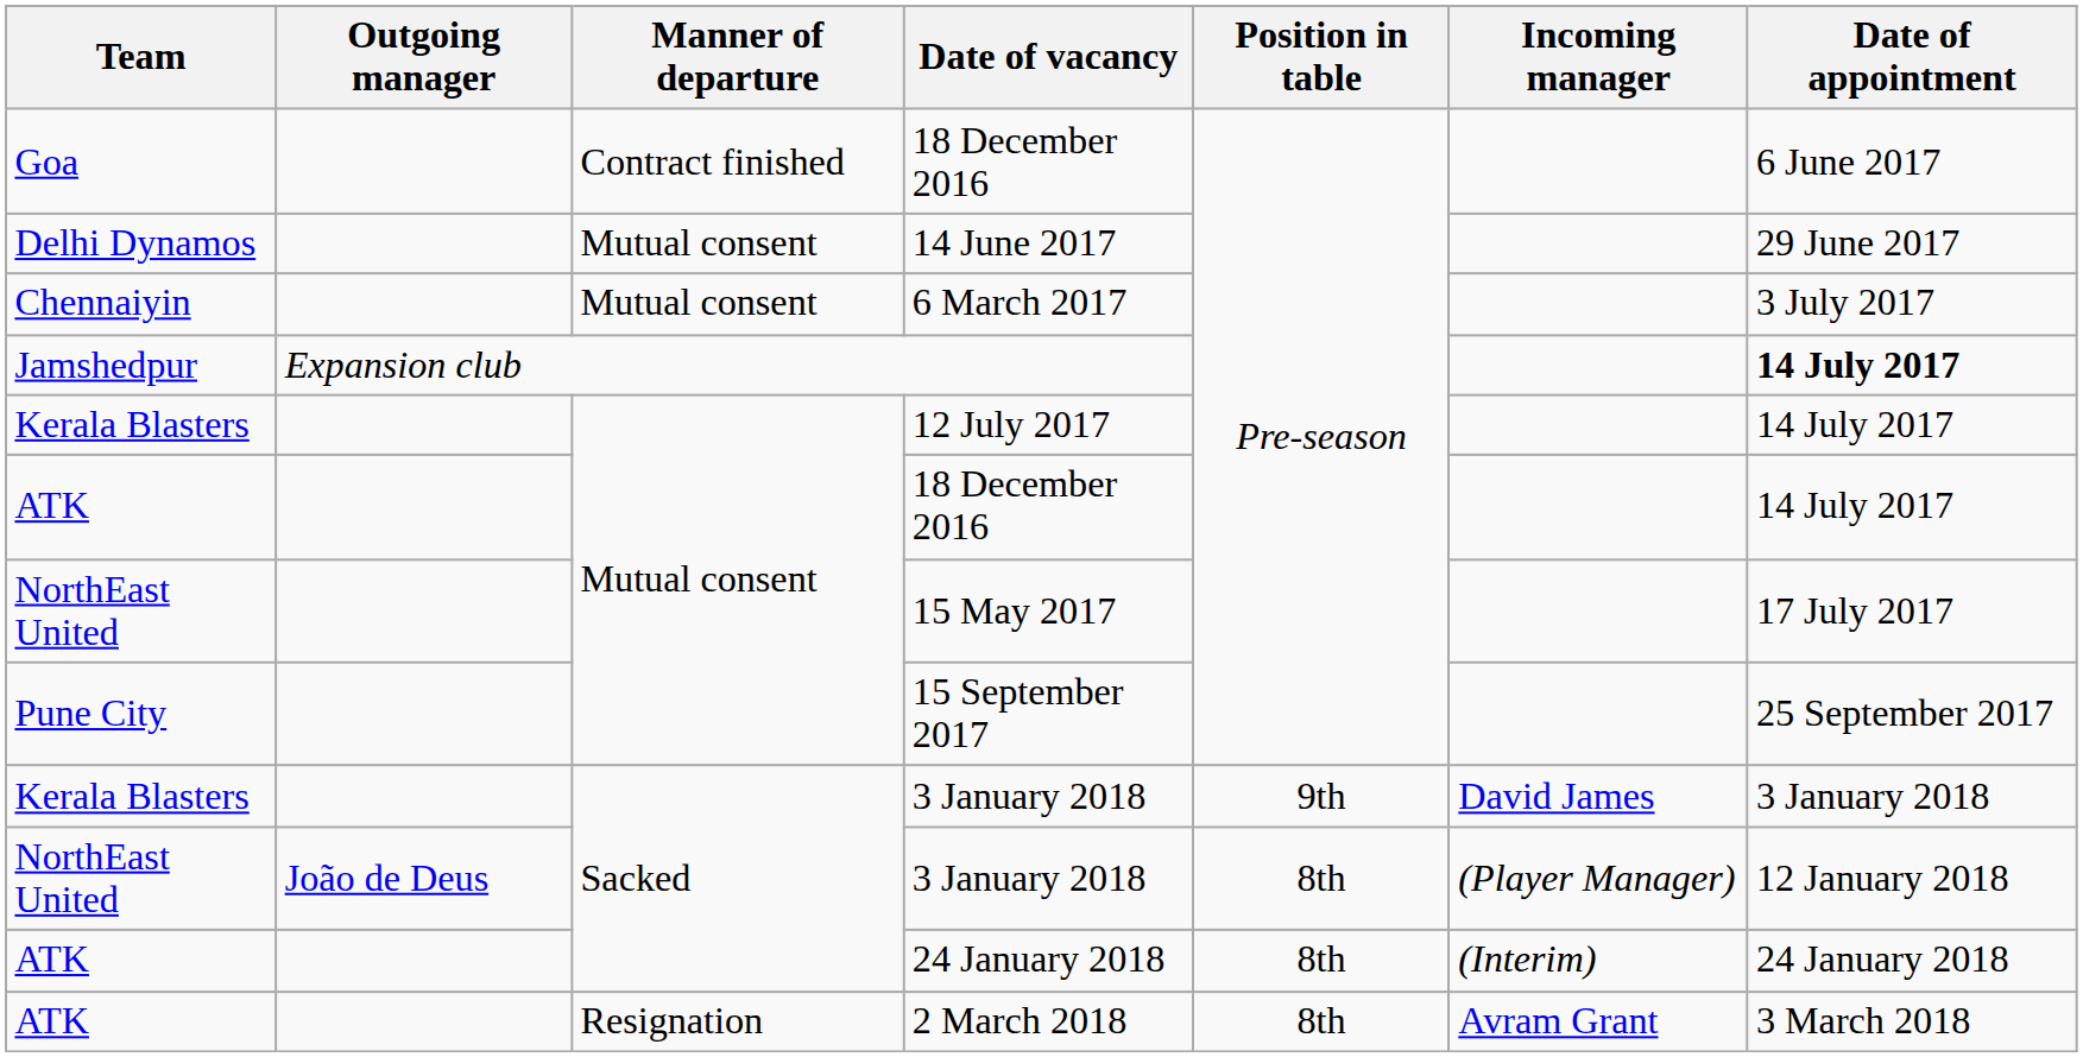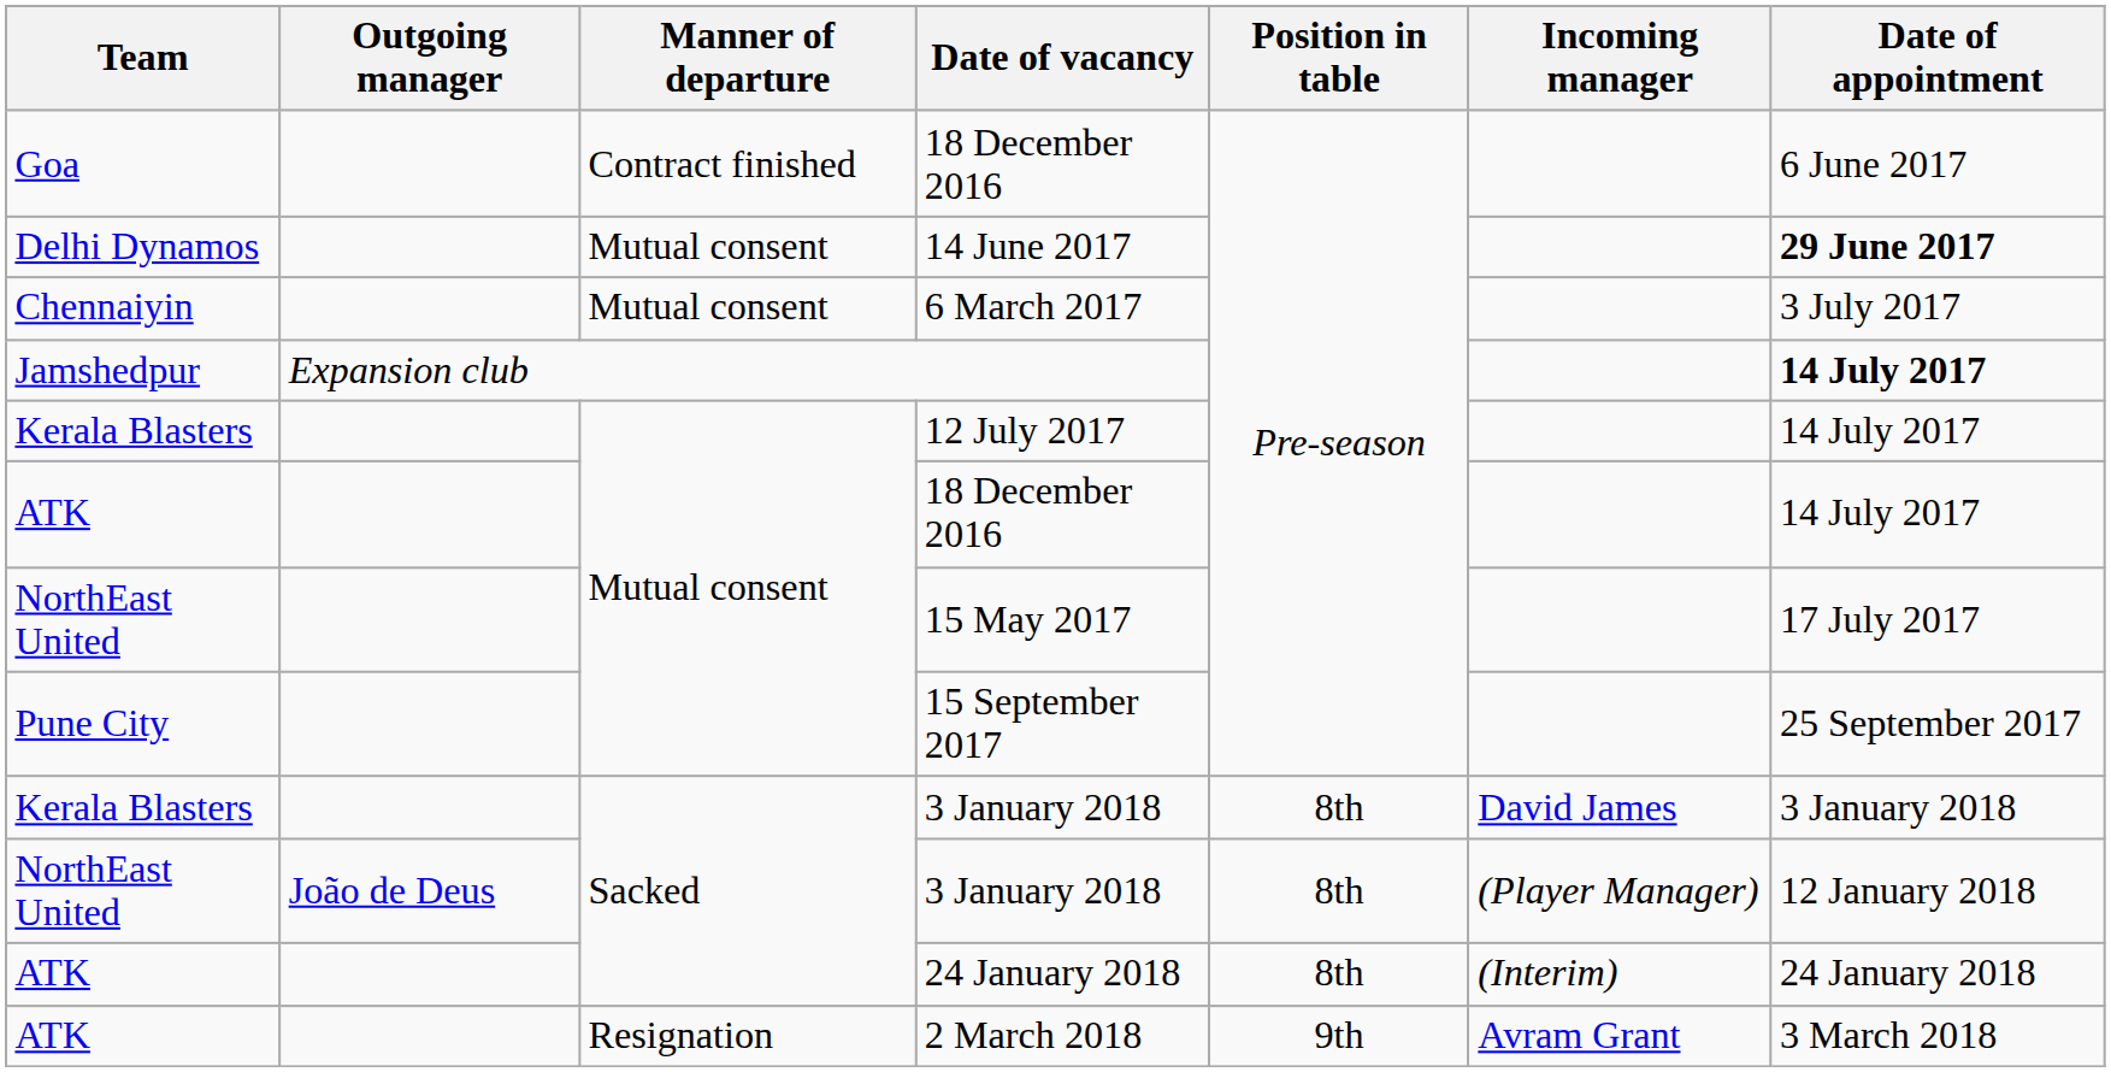 <table class="wikitable sortable">
 <tr>
 <th>Team</th>
 <th>Outgoing manager</th>
 <th>Manner of departure</th>
 <th>Date of vacancy</th>
 <th>Position in table</th>
 <th>Incoming manager</th>
 <th>Date of appointment</th>
 </tr>
 <tr>
 <td><a href='#'>Goa</a></td>
 <td></td>
 <td>Contract finished</td>
 <td>18 December 2016</td>
 <td rowspan="8" align="center"><em>Pre-season</em></td>
 <td></td>
 <td>6 June 2017</td>
 </tr>
 <tr>
 <td><a href='#'>Delhi Dynamos</a></td>
 <td></td>
 <td>Mutual consent</td>
 <td>14 June 2017</td>
 <td></td>
-<td>29 June 2017</td>
+<td><strong>29 June 2017</strong></td>
 </tr>
 <tr>
 <td><a href='#'>Chennaiyin</a></td>
 <td></td>
 <td>Mutual consent</td>
 <td>6 March 2017</td>
 <td></td>
 <td>3 July 2017</td>
 </tr>
 <tr>
 <td><a href='#'>Jamshedpur</a></td>
 <td colspan=3><em>Expansion club</em></td>
 <td></td>
 <td><strong>14 July 2017</strong></td>
 </tr>
 <tr>
 <td><a href='#'>Kerala Blasters</a></td>
 <td></td>
 <td rowspan="4">Mutual consent</td>
 <td>12 July 2017</td>
 <td></td>
 <td>14 July 2017</td>
 </tr>
 <tr>
 <td><a href='#'>ATK</a></td>
 <td></td>
 <td>18 December 2016</td>
 <td></td>
 <td>14 July 2017</td>
 </tr>
 <tr>
 <td><a href='#'>NorthEast United</a></td>
 <td></td>
 <td>15 May 2017</td>
 <td></td>
 <td>17 July 2017</td>
 </tr>
 <tr>
 <td><a href='#'>Pune City</a></td>
 <td></td>
 <td>15 September 2017</td>
 <td></td>
 <td>25 September 2017</td>
 </tr>
 <tr>
 <td><a href='#'>Kerala Blasters</a></td>
 <td></td>
 <td rowspan="3">Sacked</td>
 <td>3 January 2018</td>
-<td rowspan="1" align="center">9th</td>
+<td rowspan="1" align="center">8th</td>
 <td> <a href='#'>David James</a></td>
 <td>3 January 2018</td>
 </tr>
 <tr>
 <td><a href='#'>NorthEast United</a></td>
 <td> <a href='#'>João de Deus</a></td>
 <td>3 January 2018</td>
 <td rowspan="1" align="center">8th</td>
 <td> <em>(Player Manager)</em></td>
 <td>12 January 2018</td>
 </tr>
 <tr>
 <td><a href='#'>ATK</a></td>
 <td></td>
 <td>24 January 2018</td>
 <td rowspan="1" align="center">8th</td>
 <td> <em>(Interim)</em></td>
 <td>24 January 2018</td>
 </tr>
 <tr>
 <td><a href='#'>ATK</a></td>
 <td></td>
 <td rowspan="1">Resignation</td>
 <td>2 March 2018</td>
-<td rowspan="1" align="center">8th</td>
+<td rowspan="1" align="center">9th</td>
 <td> <a href='#'>Avram Grant</a></td>
 <td>3 March 2018</td>
 </tr>
 </table>
